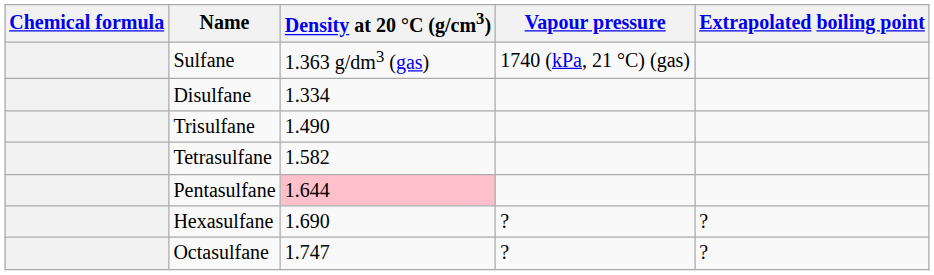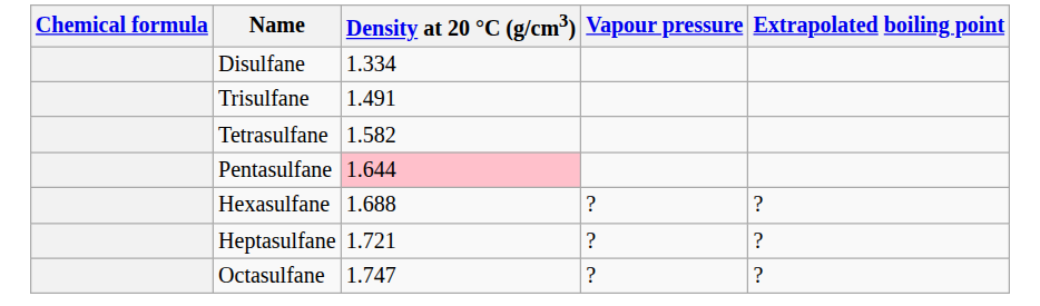 <table class="wikitable" style="margin: 1em auto 1em auto">
 <tr>
 <th><a href='#'>Chemical formula</a></th>
 <th>Name</th>
 <th><a href='#'>Density</a> at 20 °C (g/cm<sup>3</sup>)</th>
 <th><a href='#'>Vapour pressure</a></th>
 <th><a href='#'>Extrapolated</a> <a href='#'>boiling point</a></th>
-</tr>
-<tr>
-<th><a href='#'></a></th>
-<td>Sulfane</td>
-<td>1.363 g/dm<sup>3</sup> (<a href='#'>gas</a>)</td>
-<td>1740 (<a href='#'>kPa</a>, 21 °C) (gas)</td>
-<td></td>
 </tr>
 <tr>
 <th><a href='#'></a></th>
 <td>Disulfane</td>
 <td>1.334</td>
 <td></td>
 <td></td>
 </tr>
 <tr>
 <th><a href='#'></a></th>
 <td>Trisulfane</td>
-<td>1.490</td>
+<td>1.491</td>
 <td></td>
 <td></td>
 </tr>
 <tr>
 <th></th>
 <td>Tetrasulfane</td>
 <td>1.582</td>
 <td></td>
 <td></td>
 </tr>
 <tr>
 <th></th>
 <td>Pentasulfane</td>
 <td style="background: pink;">1.644</td>
 <td></td>
 <td></td>
 </tr>
 <tr>
 <th></th>
 <td>Hexasulfane</td>
-<td>1.690</td>
+<td>1.688</td>
+<td>?</td>
+<td>?</td>
+</tr>
+<tr>
+<th></th>
+<td>Heptasulfane</td>
+<td>1.721</td>
 <td>?</td>
 <td>?</td>
 </tr>
 <tr>
 <th></th>
 <td>Octasulfane</td>
 <td>1.747</td>
 <td>?</td>
 <td>?</td>
 </tr>
 </table>
